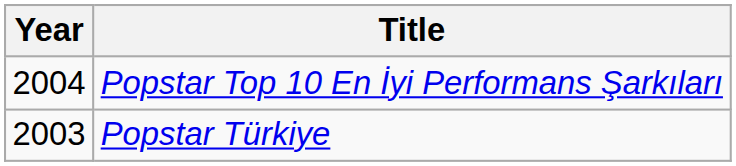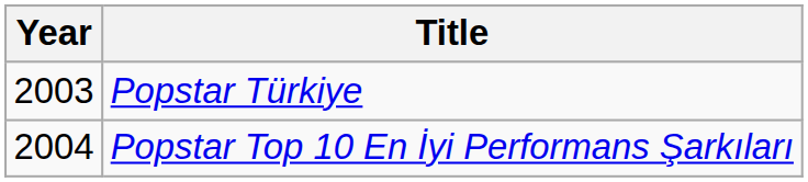 <table class="wikitable sortable">
 <tr>
 <th>Year</th>
 <th>Title</th>
 </tr>
 <tr>
+<td>2003</td>
+<td><em><a href='#'>Popstar Türkiye</a></em></td>
+</tr>
+<tr>
 <td>2004</td>
 <td><em><a href='#'>Popstar Top 10 En İyi Performans Şarkıları</a></em></td>
 </tr>
-<tr>
-<td>2003</td>
-<td><em><a href='#'>Popstar Türkiye</a></em></td>
-</tr>
 </table>
